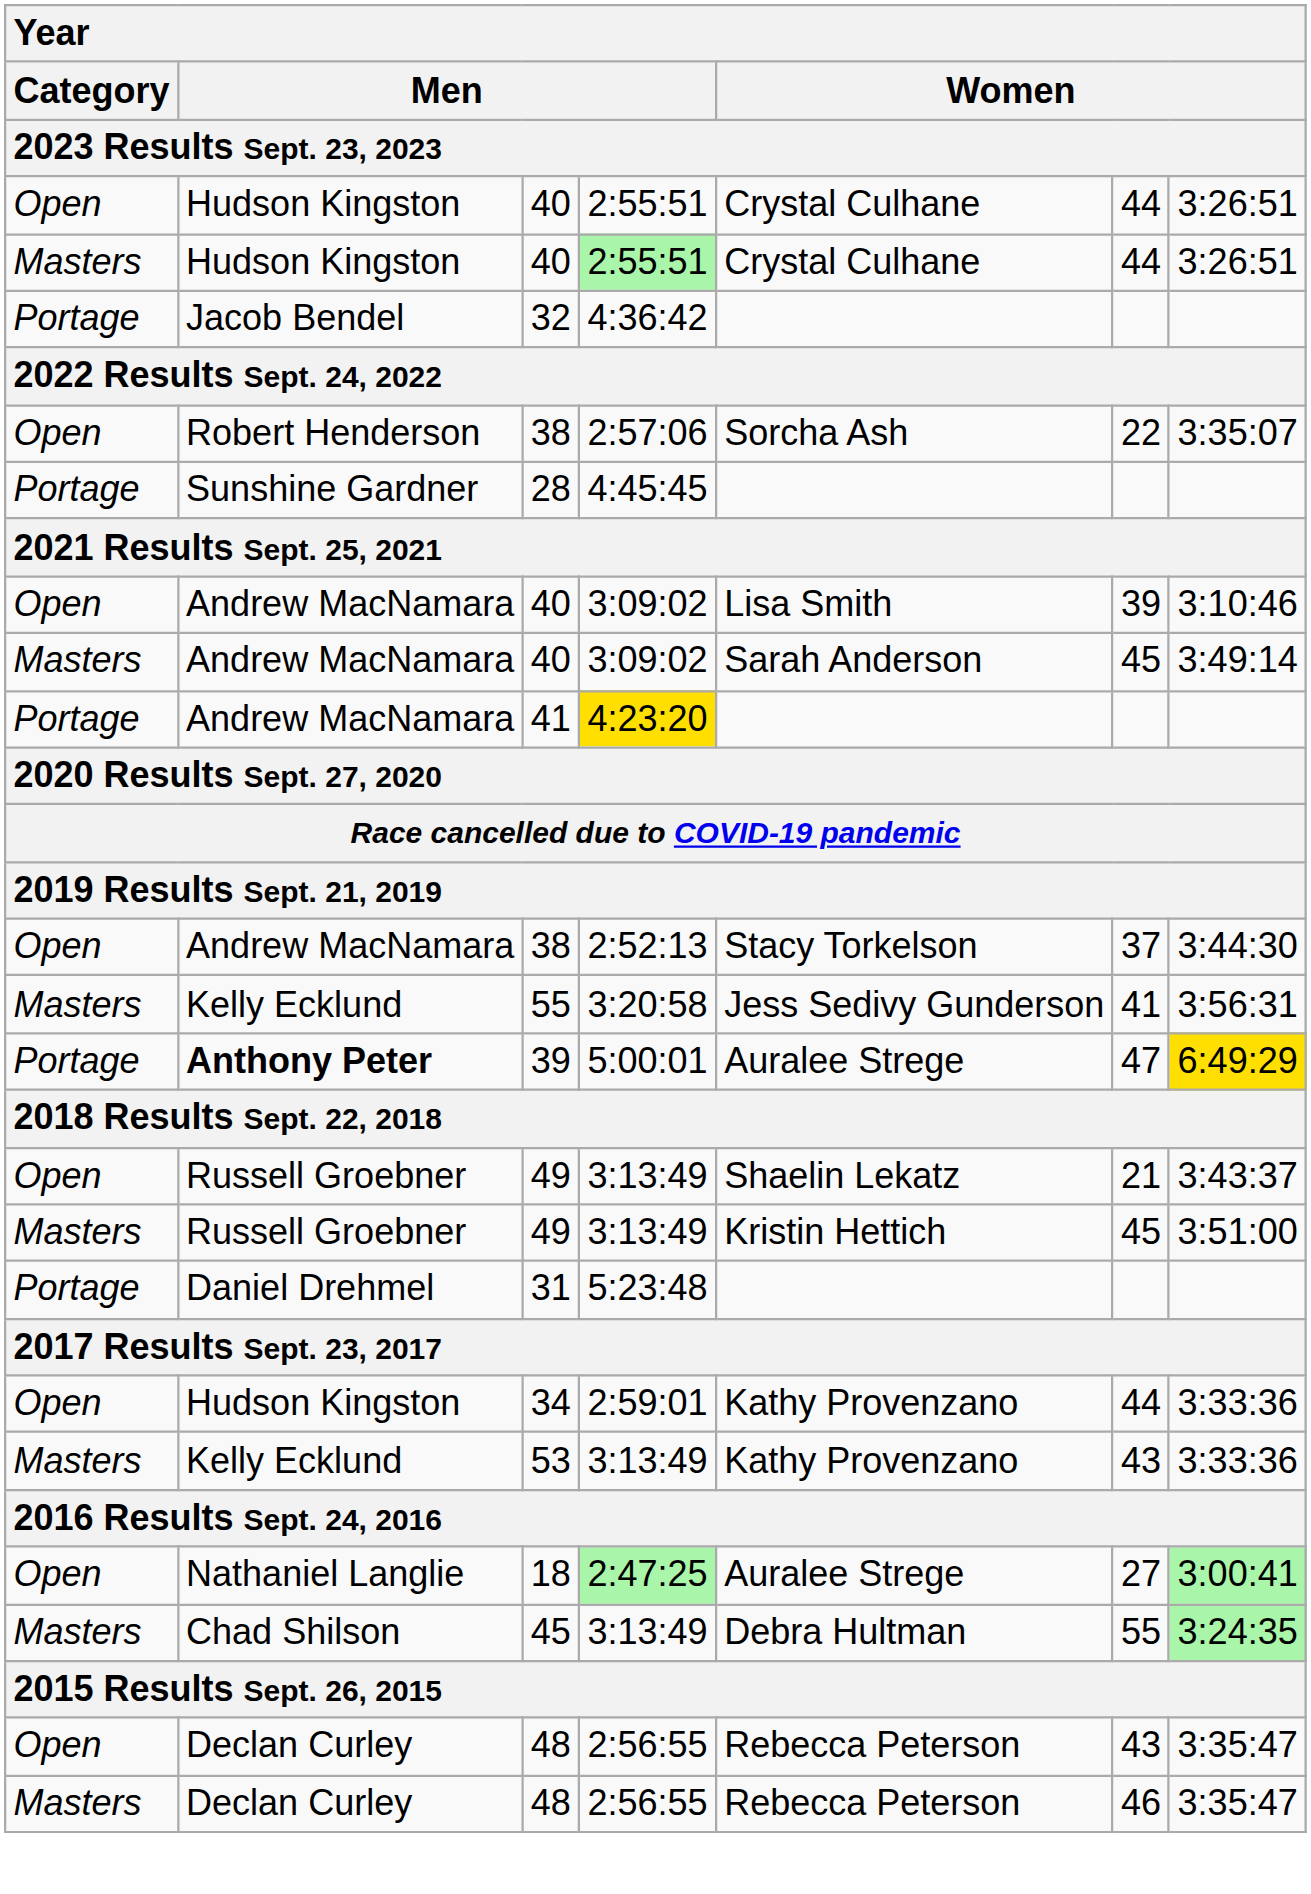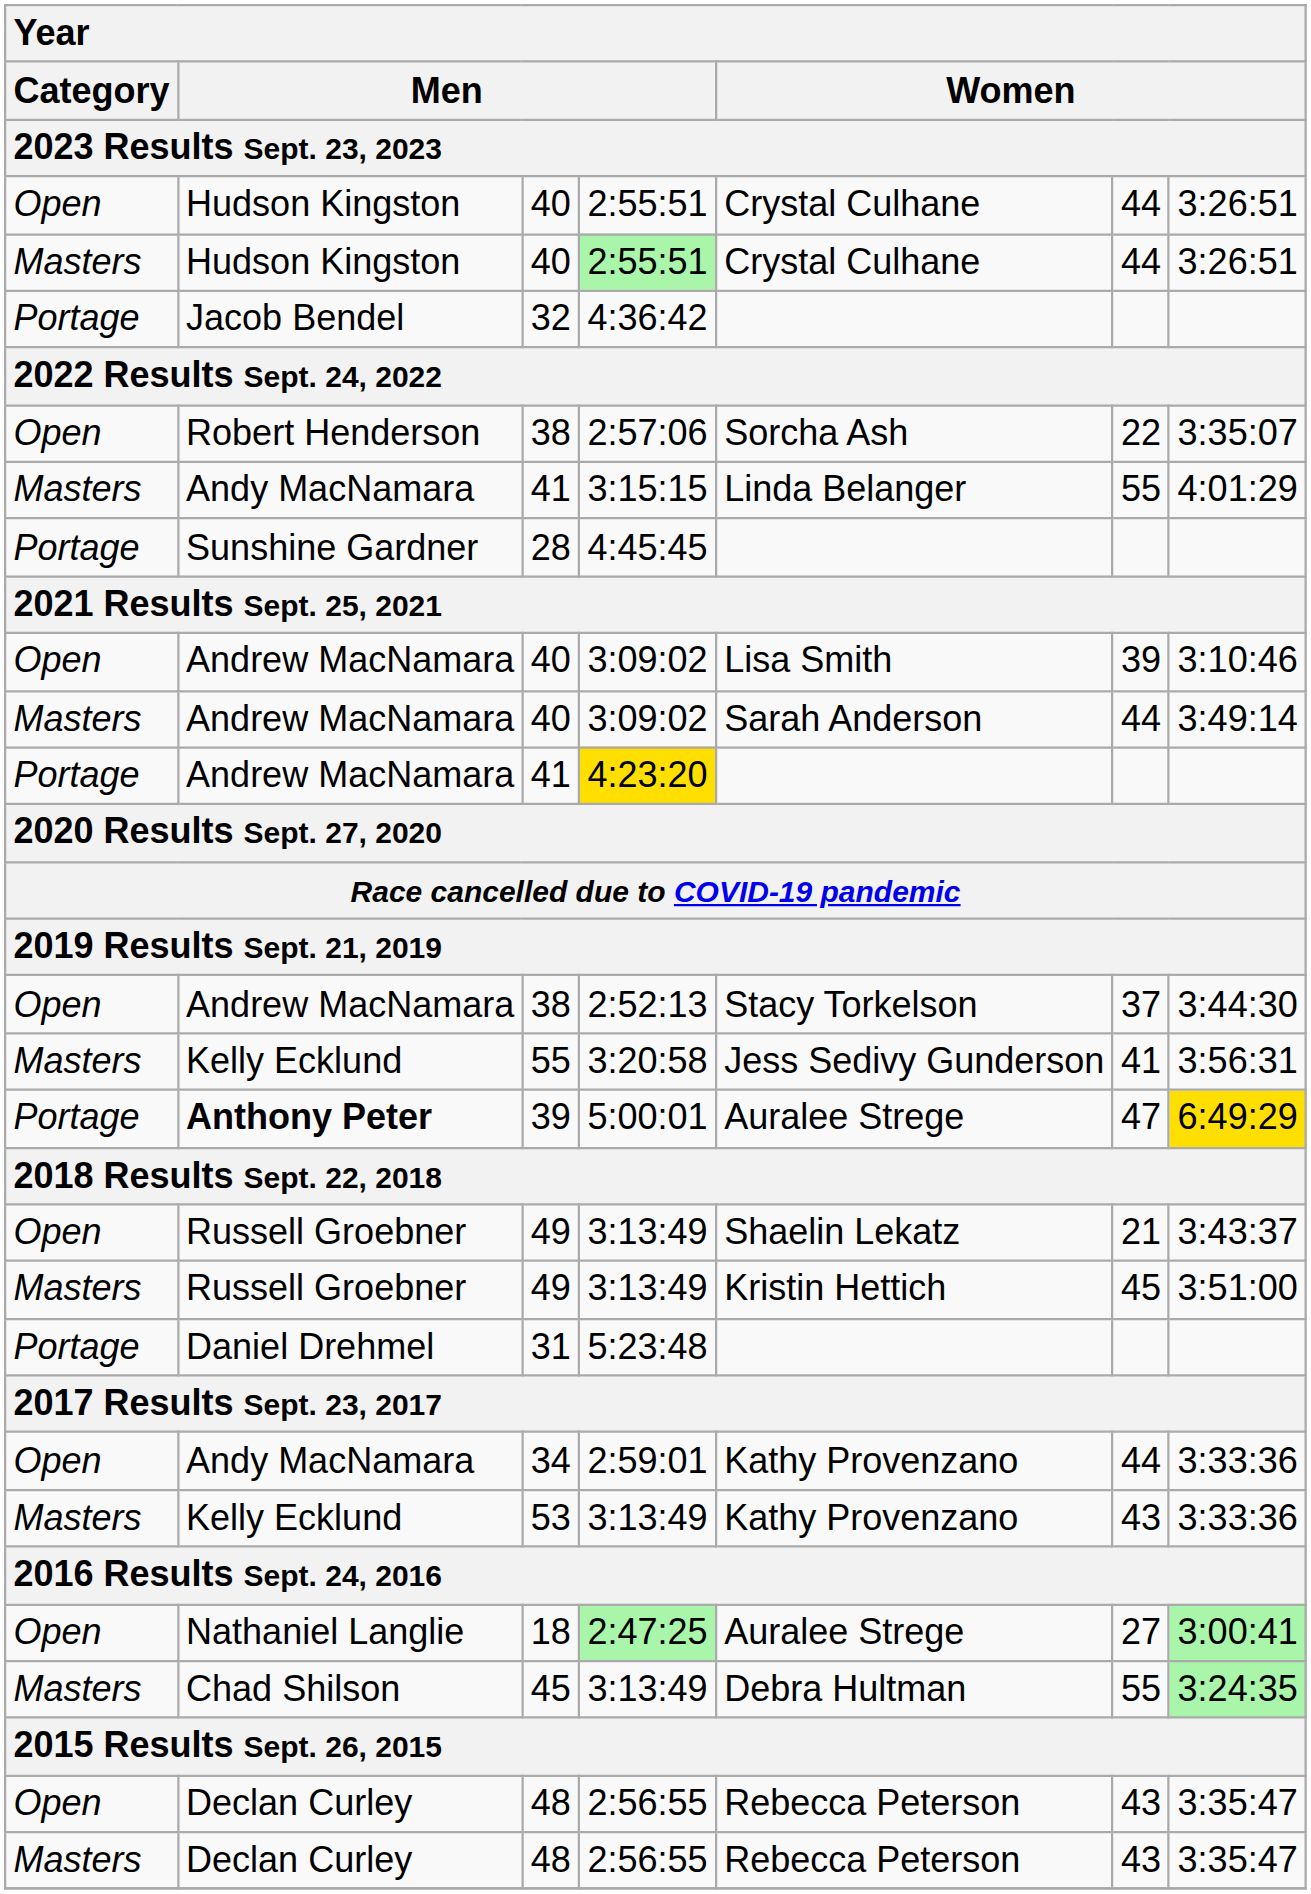 <table class="wikitable" style="font-size=95%;">
 <tr>
 <th colspan=7 style="text-align:left;">Year</th>
 </tr>
 <tr>
 <th>Category</th>
 <th colspan=3>Men</th>
 <th colspan=3>Women</th>
 </tr>
 <tr>
 <th colspan=7 style="text-align:left;">2023 Results <small>Sept. 23, 2023</small></th>
 </tr>
 <tr>
 <td><em>Open</em></td>
 <td>Hudson Kingston</td>
 <td>40</td>
 <td>2:55:51</td>
 <td>Crystal Culhane</td>
 <td>44</td>
 <td>3:26:51</td>
 </tr>
 <tr>
 <td><em>Masters</em></td>
 <td>Hudson Kingston</td>
 <td>40</td>
 <td bgcolor=#A9F5A9>2:55:51</td>
 <td>Crystal Culhane</td>
 <td>44</td>
 <td>3:26:51</td>
 </tr>
 <tr>
 <td><em>Portage</em></td>
 <td>Jacob Bendel</td>
 <td>32</td>
 <td>4:36:42</td>
 <td></td>
 <td></td>
 </tr>
 <tr>
 <th colspan=7 style="text-align:left;">2022 Results <small>Sept. 24, 2022</small></th>
 </tr>
 <tr>
 <td><em>Open</em></td>
 <td>Robert Henderson</td>
 <td>38</td>
 <td>2:57:06</td>
 <td>Sorcha Ash</td>
 <td>22</td>
 <td>3:35:07</td>
 </tr>
 <tr>
+<td><em>Masters</em></td>
+<td>Andy MacNamara</td>
+<td>41</td>
+<td>3:15:15</td>
+<td>Linda Belanger</td>
+<td>55</td>
+<td>4:01:29</td>
+</tr>
+<tr>
 <td><em>Portage</em></td>
 <td>Sunshine Gardner</td>
 <td>28</td>
 <td>4:45:45</td>
 <td></td>
 <td></td>
 </tr>
 <tr>
 <th colspan=7 style="text-align:left;">2021 Results <small>Sept. 25, 2021</small></th>
 </tr>
 <tr>
 <td><em>Open</em></td>
 <td>Andrew MacNamara</td>
 <td>40</td>
 <td>3:09:02</td>
 <td>Lisa Smith</td>
 <td>39</td>
 <td>3:10:46</td>
 </tr>
 <tr>
 <td><em>Masters</em></td>
 <td>Andrew MacNamara</td>
 <td>40</td>
 <td>3:09:02</td>
 <td>Sarah Anderson</td>
-<td>45</td>
+<td>44</td>
 <td>3:49:14</td>
 </tr>
 <tr>
 <td><em>Portage</em></td>
 <td>Andrew MacNamara</td>
 <td>41</td>
 <td bgcolor=#FFDF00>4:23:20</td>
 <td></td>
 <td></td>
 </tr>
 <tr>
 <th colspan=7 style="text-align:left;">2020 Results <small>Sept. 27, 2020</small></th>
 </tr>
 <tr>
 <th colspan=7 style="text-align:center;"><small><em>Race cancelled due to <a href='#'>COVID-19 pandemic</a></em></small></th>
 </tr>
 <tr>
 <th colspan=7 style="text-align:left;">2019 Results <small>Sept. 21, 2019</small></th>
 </tr>
 <tr>
 <td><em>Open</em></td>
 <td>Andrew MacNamara</td>
 <td>38</td>
 <td>2:52:13</td>
 <td>Stacy Torkelson</td>
 <td>37</td>
 <td>3:44:30</td>
 </tr>
 <tr>
 <td><em>Masters</em></td>
 <td>Kelly Ecklund</td>
 <td>55</td>
 <td>3:20:58</td>
 <td>Jess Sedivy Gunderson</td>
 <td>41</td>
 <td>3:56:31</td>
 </tr>
 <tr>
 <td><em>Portage</em></td>
 <td><strong>Anthony Peter</strong></td>
 <td>39</td>
 <td>5:00:01</td>
 <td>Auralee Strege</td>
 <td>47</td>
 <td bgcolor=#FFDF00>6:49:29</td>
 </tr>
 <tr>
 <th colspan=7 style="text-align:left;">2018 Results <small>Sept. 22, 2018</small></th>
 </tr>
 <tr>
 <td><em>Open</em></td>
 <td>Russell Groebner</td>
 <td>49</td>
 <td>3:13:49</td>
 <td>Shaelin Lekatz</td>
 <td>21</td>
 <td>3:43:37</td>
 </tr>
 <tr>
 <td><em>Masters</em></td>
 <td>Russell Groebner</td>
 <td>49</td>
 <td>3:13:49</td>
 <td>Kristin Hettich</td>
 <td>45</td>
 <td>3:51:00</td>
 </tr>
 <tr>
 <td><em>Portage</em></td>
 <td>Daniel Drehmel</td>
 <td>31</td>
 <td>5:23:48</td>
 <td></td>
 <td></td>
 <td></td>
 </tr>
 <tr>
 <th colspan=7 style="text-align:left;">2017 Results <small>Sept. 23, 2017</small></th>
 </tr>
 <tr>
 <td><em>Open</em></td>
-<td>Hudson Kingston</td>
+<td>Andy MacNamara</td>
 <td>34</td>
 <td>2:59:01</td>
 <td>Kathy Provenzano</td>
 <td>44</td>
 <td>3:33:36</td>
 </tr>
 <tr>
 <td><em>Masters</em></td>
 <td>Kelly Ecklund</td>
 <td>53</td>
 <td>3:13:49</td>
 <td>Kathy Provenzano</td>
 <td>43</td>
 <td>3:33:36</td>
 </tr>
 <tr>
 <th colspan=7 style="text-align:left;">2016 Results <small>Sept. 24, 2016</small></th>
 </tr>
 <tr>
 <td><em>Open</em></td>
 <td>Nathaniel Langlie</td>
 <td>18</td>
 <td bgcolor=#A9F5A9>2:47:25</td>
 <td>Auralee Strege</td>
 <td>27</td>
 <td bgcolor=#A9F5A9>3:00:41</td>
 </tr>
 <tr>
 <td><em>Masters</em></td>
 <td>Chad Shilson</td>
 <td>45</td>
 <td>3:13:49</td>
 <td>Debra Hultman</td>
 <td>55</td>
 <td bgcolor=#A9F5A9>3:24:35</td>
 </tr>
 <tr>
 <th colspan=7 style="text-align:left;">2015 Results <small>Sept. 26, 2015</small></th>
 </tr>
 <tr>
 <td><em>Open</em></td>
 <td>Declan Curley</td>
 <td>48</td>
 <td>2:56:55</td>
 <td>Rebecca Peterson</td>
 <td>43</td>
 <td>3:35:47</td>
 </tr>
 <tr>
 <td><em>Masters</em></td>
 <td>Declan Curley</td>
 <td>48</td>
 <td>2:56:55</td>
 <td>Rebecca Peterson</td>
-<td>46</td>
+<td>43</td>
 <td>3:35:47</td>
 </tr>
 <tr>
 </tr>
 </table>
